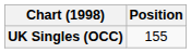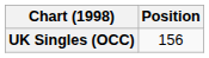 <table class="wikitable plainrowheaders" style="text-align:center">
 <tr>
 <th>Chart (1998)</th>
 <th>Position</th>
 </tr>
 <tr>
 <th scope="row">UK Singles (OCC)</th>
-<td>155</td>
+<td>156</td>
 </tr>
 </table>
